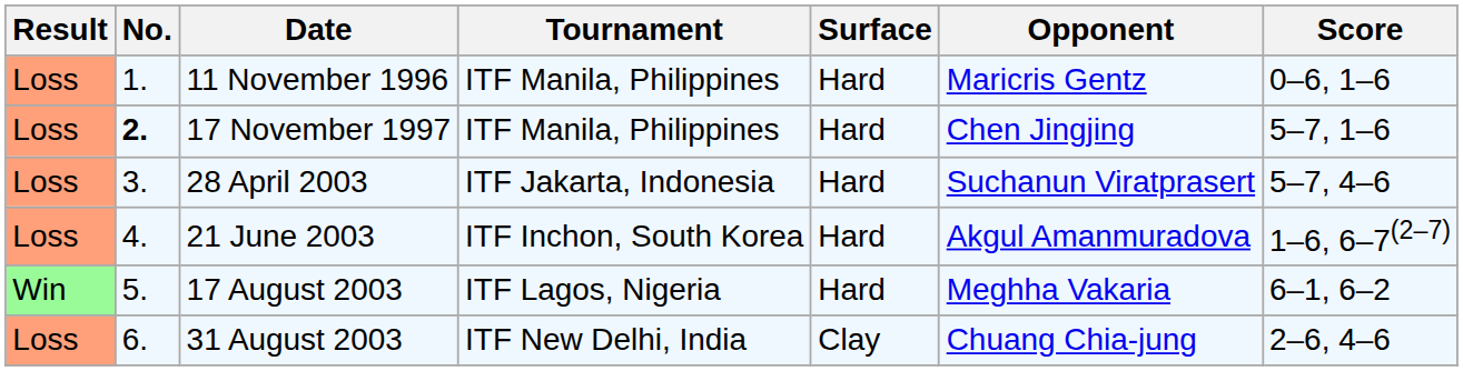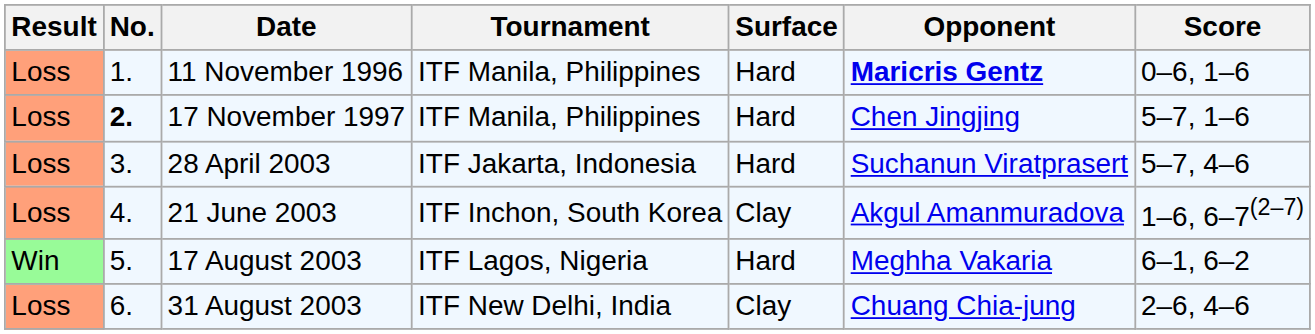 <table class="sortable wikitable" style="font-size:97%;">
 <tr>
 <th>Result</th>
 <th>No.</th>
 <th>Date</th>
 <th>Tournament</th>
 <th>Surface</th>
 <th>Opponent</th>
 <th class="unsortable">Score</th>
 </tr>
 <tr bgcolor=f0f8ff>
 <td bgcolor=FFA07A>Loss</td>
 <td>1.</td>
 <td>11 November 1996</td>
 <td>ITF Manila, Philippines</td>
 <td>Hard</td>
-<td> <a href='#'>Maricris Gentz</a></td>
+<td><strong> <a href='#'>Maricris Gentz</a></strong></td>
 <td>0–6, 1–6</td>
 </tr>
 <tr bgcolor=f0f8ff>
 <td bgcolor=FFA07A>Loss</td>
 <td><strong>2.</strong></td>
 <td>17 November 1997</td>
 <td>ITF Manila, Philippines</td>
 <td>Hard</td>
 <td> <a href='#'>Chen Jingjing</a></td>
 <td>5–7, 1–6</td>
 </tr>
 <tr bgcolor=f0f8ff>
 <td bgcolor=FFA07A>Loss</td>
 <td>3.</td>
 <td>28 April 2003</td>
 <td>ITF Jakarta, Indonesia</td>
 <td>Hard</td>
 <td> <a href='#'>Suchanun Viratprasert</a></td>
 <td>5–7, 4–6</td>
 </tr>
 <tr bgcolor="#f0f8ff">
 <td bgcolor=FFA07A>Loss</td>
 <td>4.</td>
 <td>21 June 2003</td>
 <td>ITF Inchon, South Korea</td>
-<td>Hard</td>
+<td>Clay</td>
 <td> <a href='#'>Akgul Amanmuradova</a></td>
 <td>1–6, 6–7<sup>(2–7)</sup></td>
 </tr>
 <tr bgcolor="#f0f8ff">
 <td bgcolor="98FB98">Win</td>
 <td>5.</td>
 <td>17 August 2003</td>
 <td>ITF Lagos, Nigeria</td>
 <td>Hard</td>
 <td> <a href='#'>Meghha Vakaria</a></td>
 <td>6–1, 6–2</td>
 </tr>
 <tr bgcolor="#f0f8ff">
 <td bgcolor=FFA07A>Loss</td>
 <td>6.</td>
 <td>31 August 2003</td>
 <td>ITF New Delhi, India</td>
 <td>Clay</td>
 <td> <a href='#'>Chuang Chia-jung</a></td>
 <td>2–6, 4–6</td>
 </tr>
 </table>
